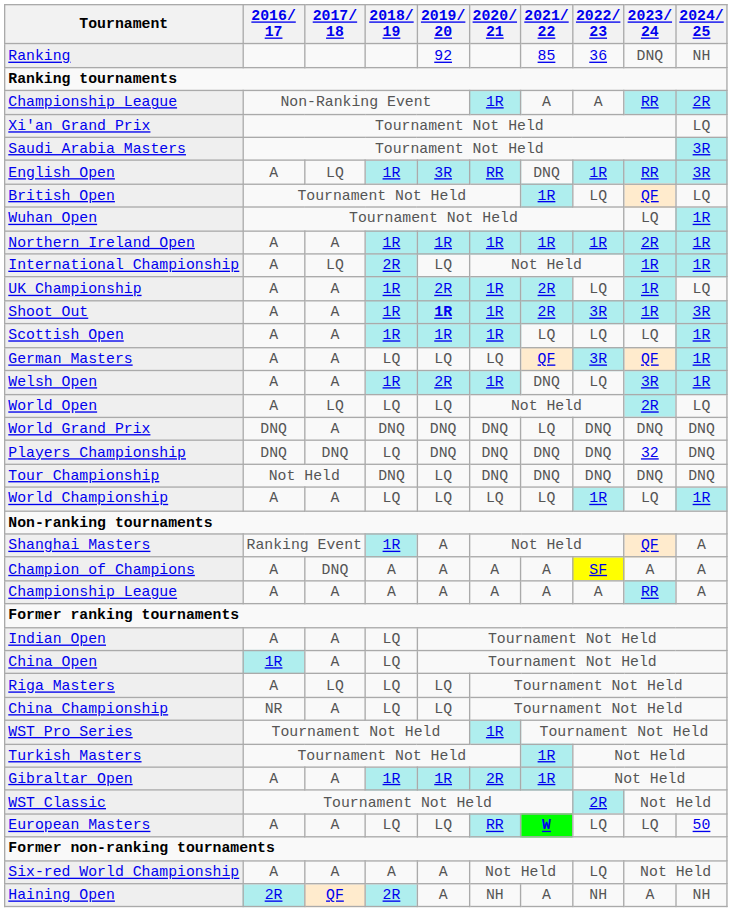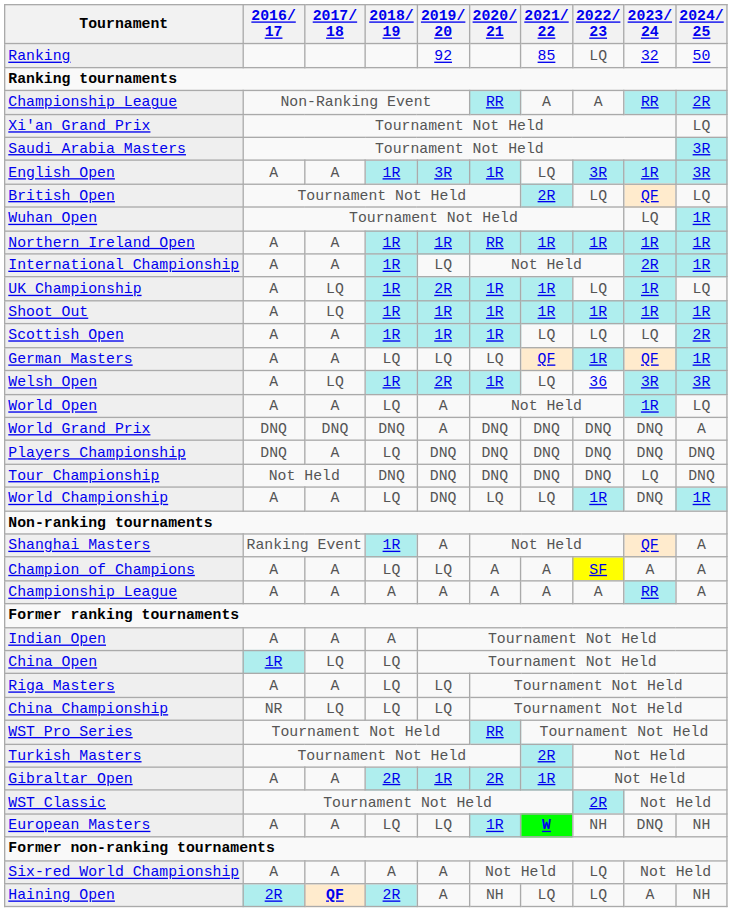 <table class="wikitable" style="font-size:85%;">
 <tr>
 <th>Tournament</th>
 <th><a href='#'>2016/<br>17</a></th>
 <th><a href='#'>2017/<br>18</a></th>
 <th><a href='#'>2018/<br>19</a></th>
 <th><a href='#'>2019/<br>20</a></th>
 <th><a href='#'>2020/<br>21</a></th>
 <th><a href='#'>2021/<br>22</a></th>
 <th><a href='#'>2022/<br>23</a></th>
 <th><a href='#'>2023/<br>24</a></th>
 <th><a href='#'>2024/<br>25</a></th>
 </tr>
 <tr>
 <td style="background:#EFEFEF;"><a href='#'>Ranking</a></td>
 <td align="center"></td>
 <td align="center"></td>
 <td align="center"></td>
 <td align="center"><a href='#'>92</a></td>
 <td align="center"></td>
 <td align="center"><a href='#'>85</a></td>
-<td align="center"><a href='#'>36</a></td>
-<td align="center" style="color:#555555;">DNQ</td>
-<td align="center" style="color:#555555;">NH</td>
+<td align="center" style="color:#555555;">LQ</td>
+<td align="center"><a href='#'>32</a></td>
+<td align="center"><a href='#'>50</a></td>
 </tr>
 <tr>
 <td colspan="10"><strong>Ranking tournaments</strong></td>
 </tr>
 <tr>
 <td style="background:#EFEFEF;"><a href='#'>Championship League</a></td>
 <td align="center" colspan="4" style="color:#555555;">Non-Ranking Event</td>
-<td align="center" style="background:#afeeee;"><a href='#'>1R</a></td>
+<td align="center" style="background:#afeeee;"><a href='#'>RR</a></td>
 <td align="center" style="color:#555555;">A</td>
 <td align="center" style="color:#555555;">A</td>
 <td align="center" style="background:#afeeee;"><a href='#'>RR</a></td>
 <td align="center" style="background:#afeeee;"><a href='#'>2R</a></td>
 </tr>
 <tr>
 <td style="background:#EFEFEF;"><a href='#'>Xi'an Grand Prix</a></td>
 <td align="center" colspan="8" style="color:#555555;">Tournament Not Held</td>
 <td align="center" style="color:#555555;">LQ</td>
 </tr>
 <tr>
 <td style="background:#EFEFEF;"><a href='#'>Saudi Arabia Masters</a></td>
 <td align="center" colspan="8" style="color:#555555;">Tournament Not Held</td>
 <td align="center" style="background:#afeeee;"><a href='#'>3R</a></td>
 </tr>
 <tr>
 <td style="background:#EFEFEF;"><a href='#'>English Open</a></td>
 <td align="center" style="color:#555555;">A</td>
-<td align="center" style="color:#555555;">LQ</td>
+<td align="center" style="color:#555555;">A</td>
 <td align="center" style="background:#afeeee;"><a href='#'>1R</a></td>
 <td align="center" style="background:#afeeee;"><a href='#'>3R</a></td>
-<td align="center" style="background:#afeeee;"><a href='#'>RR</a></td>
-<td align="center" style="color:#555555;">DNQ</td>
 <td align="center" style="background:#afeeee;"><a href='#'>1R</a></td>
-<td align="center" style="background:#afeeee;"><a href='#'>RR</a></td>
+<td align="center" style="color:#555555;">LQ</td>
+<td align="center" style="background:#afeeee;"><a href='#'>3R</a></td>
+<td align="center" style="background:#afeeee;"><a href='#'>1R</a></td>
 <td align="center" style="background:#afeeee;"><a href='#'>3R</a></td>
 </tr>
 <tr>
 <td style="background:#EFEFEF;"><a href='#'>British Open</a></td>
 <td align="center" colspan="5" style="color:#555555;">Tournament Not Held</td>
-<td align="center" style="background:#afeeee;"><a href='#'>1R</a></td>
+<td align="center" style="background:#afeeee;"><a href='#'>2R</a></td>
 <td align="center" style="color:#555555;">LQ</td>
 <td align="center" style="background:#ffebcd;"><a href='#'>QF</a></td>
 <td align="center" style="color:#555555;">LQ</td>
 </tr>
 <tr>
 <td style="background:#EFEFEF;"><a href='#'>Wuhan Open</a></td>
 <td align="center" colspan="7" style="color:#555555;">Tournament Not Held</td>
 <td align="center" style="color:#555555;">LQ</td>
 <td align="center" style="background:#afeeee;"><a href='#'>1R</a></td>
 </tr>
 <tr>
 <td style="background:#EFEFEF;"><a href='#'>Northern Ireland Open</a></td>
 <td align="center" style="color:#555555;">A</td>
 <td align="center" style="color:#555555;">A</td>
 <td align="center" style="background:#afeeee;"><a href='#'>1R</a></td>
 <td align="center" style="background:#afeeee;"><a href='#'>1R</a></td>
+<td align="center" style="background:#afeeee;"><a href='#'>RR</a></td>
 <td align="center" style="background:#afeeee;"><a href='#'>1R</a></td>
 <td align="center" style="background:#afeeee;"><a href='#'>1R</a></td>
 <td align="center" style="background:#afeeee;"><a href='#'>1R</a></td>
-<td align="center" style="background:#afeeee;"><a href='#'>2R</a></td>
 <td align="center" style="background:#afeeee;"><a href='#'>1R</a></td>
 </tr>
 <tr>
 <td style="background:#EFEFEF;"><a href='#'>International Championship</a></td>
 <td align="center" style="color:#555555;">A</td>
-<td align="center" style="color:#555555;">LQ</td>
-<td align="center" style="background:#afeeee;"><a href='#'>2R</a></td>
+<td align="center" style="color:#555555;">A</td>
+<td align="center" style="background:#afeeee;"><a href='#'>1R</a></td>
 <td align="center" style="color:#555555;">LQ</td>
 <td align="center" colspan="3" style="color:#555555;">Not Held</td>
-<td align="center" style="background:#afeeee;"><a href='#'>1R</a></td>
+<td align="center" style="background:#afeeee;"><a href='#'>2R</a></td>
 <td align="center" style="background:#afeeee;"><a href='#'>1R</a></td>
 </tr>
 <tr>
 <td style="background:#EFEFEF;"><a href='#'>UK Championship</a></td>
 <td align="center" style="color:#555555;">A</td>
-<td align="center" style="color:#555555;">A</td>
+<td align="center" style="color:#555555;">LQ</td>
 <td align="center" style="background:#afeeee;"><a href='#'>1R</a></td>
 <td align="center" style="background:#afeeee;"><a href='#'>2R</a></td>
 <td align="center" style="background:#afeeee;"><a href='#'>1R</a></td>
-<td align="center" style="background:#afeeee;"><a href='#'>2R</a></td>
+<td align="center" style="background:#afeeee;"><a href='#'>1R</a></td>
 <td align="center" style="color:#555555;">LQ</td>
 <td align="center" style="background:#afeeee;"><a href='#'>1R</a></td>
 <td align="center" style="color:#555555;">LQ</td>
 </tr>
 <tr>
 <td style="background:#EFEFEF;"><a href='#'>Shoot Out</a></td>
 <td align="center" style="color:#555555;">A</td>
-<td align="center" style="color:#555555;">A</td>
+<td align="center" style="color:#555555;">LQ</td>
 <td align="center" style="background:#afeeee;"><a href='#'>1R</a></td>
-<td align="center" style="background:#afeeee;"><strong><a href='#'>1R</a></strong></td>
 <td align="center" style="background:#afeeee;"><a href='#'>1R</a></td>
-<td align="center" style="background:#afeeee;"><a href='#'>2R</a></td>
-<td align="center" style="background:#afeeee;"><a href='#'>3R</a></td>
 <td align="center" style="background:#afeeee;"><a href='#'>1R</a></td>
-<td align="center" style="background:#afeeee;"><a href='#'>3R</a></td>
+<td align="center" style="background:#afeeee;"><a href='#'>1R</a></td>
+<td align="center" style="background:#afeeee;"><a href='#'>1R</a></td>
+<td align="center" style="background:#afeeee;"><a href='#'>1R</a></td>
+<td align="center" style="background:#afeeee;"><a href='#'>1R</a></td>
 </tr>
 <tr>
 <td style="background:#EFEFEF;"><a href='#'>Scottish Open</a></td>
 <td align="center" style="color:#555555;">A</td>
 <td align="center" style="color:#555555;">A</td>
 <td align="center" style="background:#afeeee;"><a href='#'>1R</a></td>
 <td align="center" style="background:#afeeee;"><a href='#'>1R</a></td>
 <td align="center" style="background:#afeeee;"><a href='#'>1R</a></td>
 <td align="center" style="color:#555555;">LQ</td>
 <td align="center" style="color:#555555;">LQ</td>
 <td align="center" style="color:#555555;">LQ</td>
-<td align="center" style="background:#afeeee;"><a href='#'>1R</a></td>
+<td align="center" style="background:#afeeee;"><a href='#'>2R</a></td>
 </tr>
 <tr>
 <td style="background:#EFEFEF;"><a href='#'>German Masters</a></td>
 <td align="center" style="color:#555555;">A</td>
 <td align="center" style="color:#555555;">A</td>
 <td align="center" style="color:#555555;">LQ</td>
 <td align="center" style="color:#555555;">LQ</td>
 <td align="center" style="color:#555555;">LQ</td>
 <td align="center" style="background:#ffebcd;"><a href='#'>QF</a></td>
-<td align="center" style="background:#afeeee;"><a href='#'>3R</a></td>
+<td align="center" style="background:#afeeee;"><a href='#'>1R</a></td>
 <td align="center" style="background:#ffebcd;"><a href='#'>QF</a></td>
 <td align="center" style="background:#afeeee;"><a href='#'>1R</a></td>
 </tr>
 <tr>
 <td style="background:#EFEFEF;"><a href='#'>Welsh Open</a></td>
 <td align="center" style="color:#555555;">A</td>
-<td align="center" style="color:#555555;">A</td>
+<td align="center" style="color:#555555;">LQ</td>
 <td align="center" style="background:#afeeee;"><a href='#'>1R</a></td>
 <td align="center" style="background:#afeeee;"><a href='#'>2R</a></td>
 <td align="center" style="background:#afeeee;"><a href='#'>1R</a></td>
-<td align="center" style="color:#555555;">DNQ</td>
 <td align="center" style="color:#555555;">LQ</td>
+<td align="center"><a href='#'>36</a></td>
 <td align="center" style="background:#afeeee;"><a href='#'>3R</a></td>
-<td align="center" style="background:#afeeee;"><a href='#'>1R</a></td>
+<td align="center" style="background:#afeeee;"><a href='#'>3R</a></td>
 </tr>
 <tr>
 <td style="background:#EFEFEF;"><a href='#'>World Open</a></td>
 <td align="center" style="color:#555555;">A</td>
+<td align="center" style="color:#555555;">A</td>
 <td align="center" style="color:#555555;">LQ</td>
-<td align="center" style="color:#555555;">LQ</td>
-<td align="center" style="color:#555555;">LQ</td>
+<td align="center" style="color:#555555;">A</td>
 <td align="center" colspan="3" style="color:#555555;">Not Held</td>
-<td align="center" style="background:#afeeee;"><a href='#'>2R</a></td>
+<td align="center" style="background:#afeeee;"><a href='#'>1R</a></td>
 <td align="center" style="color:#555555;">LQ</td>
 </tr>
 <tr>
 <td style="background:#EFEFEF;"><a href='#'>World Grand Prix</a></td>
 <td align="center" style="color:#555555;">DNQ</td>
+<td align="center" style="color:#555555;">DNQ</td>
+<td align="center" style="color:#555555;">DNQ</td>
 <td align="center" style="color:#555555;">A</td>
 <td align="center" style="color:#555555;">DNQ</td>
 <td align="center" style="color:#555555;">DNQ</td>
 <td align="center" style="color:#555555;">DNQ</td>
-<td align="center" style="color:#555555;">LQ</td>
 <td align="center" style="color:#555555;">DNQ</td>
-<td align="center" style="color:#555555;">DNQ</td>
-<td align="center" style="color:#555555;">DNQ</td>
+<td align="center" style="color:#555555;">A</td>
 </tr>
 <tr>
 <td style="background:#EFEFEF;"><a href='#'>Players Championship</a></td>
 <td align="center" style="color:#555555;">DNQ</td>
-<td align="center" style="color:#555555;">DNQ</td>
+<td align="center" style="color:#555555;">A</td>
 <td align="center" style="color:#555555;">LQ</td>
 <td align="center" style="color:#555555;">DNQ</td>
-<td align="center" style="color:#555555;">DNQ</td>
-<td align="center" style="color:#555555;">DNQ</td>
-<td align="center" style="color:#555555;">DNQ</td>
-<td align="center"><a href='#'>32</a></td>
-<td align="center" style="color:#555555;">DNQ</td>
-</tr>
-<tr>
-<td style="background:#EFEFEF;"><a href='#'>Tour Championship</a></td>
-<td align="center" colspan="2" style="color:#555555;">Not Held</td>
-<td align="center" style="color:#555555;">DNQ</td>
-<td align="center" style="color:#555555;">LQ</td>
 <td align="center" style="color:#555555;">DNQ</td>
 <td align="center" style="color:#555555;">DNQ</td>
 <td align="center" style="color:#555555;">DNQ</td>
 <td align="center" style="color:#555555;">DNQ</td>
 <td align="center" style="color:#555555;">DNQ</td>
 </tr>
 <tr>
+<td style="background:#EFEFEF;"><a href='#'>Tour Championship</a></td>
+<td align="center" colspan="2" style="color:#555555;">Not Held</td>
+<td align="center" style="color:#555555;">DNQ</td>
+<td align="center" style="color:#555555;">DNQ</td>
+<td align="center" style="color:#555555;">DNQ</td>
+<td align="center" style="color:#555555;">DNQ</td>
+<td align="center" style="color:#555555;">DNQ</td>
+<td align="center" style="color:#555555;">LQ</td>
+<td align="center" style="color:#555555;">DNQ</td>
+</tr>
+<tr>
 <td style="background:#EFEFEF;"><a href='#'>World Championship</a></td>
 <td align="center" style="color:#555555;">A</td>
 <td align="center" style="color:#555555;">A</td>
 <td align="center" style="color:#555555;">LQ</td>
-<td align="center" style="color:#555555;">LQ</td>
+<td align="center" style="color:#555555;">DNQ</td>
 <td align="center" style="color:#555555;">LQ</td>
 <td align="center" style="color:#555555;">LQ</td>
 <td align="center" style="background:#afeeee;"><a href='#'>1R</a></td>
-<td align="center" style="color:#555555;">LQ</td>
+<td align="center" style="color:#555555;">DNQ</td>
 <td align="center" style="background:#afeeee;"><a href='#'>1R</a></td>
 </tr>
 <tr>
 <td colspan="10"><strong>Non-ranking tournaments</strong></td>
 </tr>
 <tr>
 <td style="background:#EFEFEF;"><a href='#'>Shanghai Masters</a></td>
 <td align="center" colspan="2" style="color:#555555;">Ranking Event</td>
 <td align="center" style="background:#afeeee;"><a href='#'>1R</a></td>
 <td align="center" style="color:#555555;">A</td>
 <td align="center" colspan="3" style="color:#555555;">Not Held</td>
 <td align="center" style="background:#ffebcd;"><a href='#'>QF</a></td>
 <td align="center" style="color:#555555;">A</td>
 </tr>
 <tr>
 <td style="background:#EFEFEF;"><a href='#'>Champion of Champions</a></td>
 <td align="center" style="color:#555555;">A</td>
-<td align="center" style="color:#555555;">DNQ</td>
 <td align="center" style="color:#555555;">A</td>
-<td align="center" style="color:#555555;">A</td>
+<td align="center" style="color:#555555;">LQ</td>
+<td align="center" style="color:#555555;">LQ</td>
 <td align="center" style="color:#555555;">A</td>
 <td align="center" style="color:#555555;">A</td>
 <td align="center" style="background:yellow;"><a href='#'>SF</a></td>
 <td align="center" style="color:#555555;">A</td>
 <td align="center" style="color:#555555;">A</td>
 </tr>
 <tr>
 <td style="background:#EFEFEF;"><a href='#'>Championship League</a></td>
 <td align="center" style="color:#555555;">A</td>
 <td align="center" style="color:#555555;">A</td>
 <td align="center" style="color:#555555;">A</td>
 <td align="center" style="color:#555555;">A</td>
 <td align="center" style="color:#555555;">A</td>
 <td align="center" style="color:#555555;">A</td>
 <td align="center" style="color:#555555;">A</td>
 <td align="center" style="background:#afeeee;"><a href='#'>RR</a></td>
 <td align="center" style="color:#555555;">A</td>
 </tr>
 <tr>
 <td colspan="10"><strong>Former ranking tournaments</strong></td>
 </tr>
 <tr>
 <td style="background:#EFEFEF;"><a href='#'>Indian Open</a></td>
 <td align="center" style="color:#555555;">A</td>
 <td align="center" style="color:#555555;">A</td>
-<td align="center" style="color:#555555;">LQ</td>
+<td align="center" style="color:#555555;">A</td>
 <td align="center" colspan="10" style="color:#555555;">Tournament Not Held</td>
 </tr>
 <tr>
 <td style="background:#EFEFEF;"><a href='#'>China Open</a></td>
 <td align="center" style="background:#afeeee;"><a href='#'>1R</a></td>
-<td align="center" style="color:#555555;">A</td>
+<td align="center" style="color:#555555;">LQ</td>
 <td align="center" style="color:#555555;">LQ</td>
 <td align="center" colspan="10" style="color:#555555;">Tournament Not Held</td>
 </tr>
 <tr>
 <td style="background:#EFEFEF;"><a href='#'>Riga Masters</a></td>
 <td align="center" style="color:#555555;">A</td>
-<td align="center" style="color:#555555;">LQ</td>
+<td align="center" style="color:#555555;">A</td>
 <td align="center" style="color:#555555;">LQ</td>
 <td align="center" style="color:#555555;">LQ</td>
 <td align="center" colspan="10" style="color:#555555;">Tournament Not Held</td>
 </tr>
 <tr>
 <td style="background:#EFEFEF;"><a href='#'>China Championship</a></td>
 <td align="center" style="color:#555555;">NR</td>
-<td align="center" style="color:#555555;">A</td>
+<td align="center" style="color:#555555;">LQ</td>
 <td align="center" style="color:#555555;">LQ</td>
 <td align="center" style="color:#555555;">LQ</td>
 <td align="center" colspan="10" style="color:#555555;">Tournament Not Held</td>
 </tr>
 <tr>
 <td style="background:#EFEFEF;"><a href='#'>WST Pro Series</a></td>
 <td align="center" colspan="4" style="color:#555555;">Tournament Not Held</td>
-<td align="center" style="background:#afeeee;"><a href='#'>1R</a></td>
+<td align="center" style="background:#afeeee;"><a href='#'>RR</a></td>
 <td align="center" colspan="10" style="color:#555555;">Tournament Not Held</td>
 </tr>
 <tr>
 <td style="background:#EFEFEF;"><a href='#'>Turkish Masters</a></td>
 <td align="center" colspan="5" style="color:#555555;">Tournament Not Held</td>
-<td align="center" style="background:#afeeee;"><a href='#'>1R</a></td>
+<td align="center" style="background:#afeeee;"><a href='#'>2R</a></td>
 <td align="center" colspan="3" style="color:#555555;">Not Held</td>
 </tr>
 <tr>
 <td style="background:#EFEFEF;"><a href='#'>Gibraltar Open</a></td>
 <td align="center" style="color:#555555;">A</td>
 <td align="center" style="color:#555555;">A</td>
-<td align="center" style="background:#afeeee;"><a href='#'>1R</a></td>
+<td align="center" style="background:#afeeee;"><a href='#'>2R</a></td>
 <td align="center" style="background:#afeeee;"><a href='#'>1R</a></td>
 <td align="center" style="background:#afeeee;"><a href='#'>2R</a></td>
 <td align="center" style="background:#afeeee;"><a href='#'>1R</a></td>
 <td align="center" colspan="3" style="color:#555555;">Not Held</td>
 </tr>
 <tr>
 <td style="background:#EFEFEF;"><a href='#'>WST Classic</a></td>
 <td align="center" colspan="6" style="color:#555555;">Tournament Not Held</td>
 <td align="center" style="background:#afeeee;"><a href='#'>2R</a></td>
 <td align="center" colspan="2" style="color:#555555;">Not Held</td>
 </tr>
 <tr>
 <td style="background:#EFEFEF;"><a href='#'>European Masters</a></td>
 <td align="center" style="color:#555555;">A</td>
 <td align="center" style="color:#555555;">A</td>
 <td align="center" style="color:#555555;">LQ</td>
 <td align="center" style="color:#555555;">LQ</td>
-<td align="center" style="background:#afeeee;"><a href='#'>RR</a></td>
+<td align="center" style="background:#afeeee;"><a href='#'>1R</a></td>
 <td align="center" style="background:#00ff00;"><a href='#'><strong>W</strong></a></td>
-<td align="center" style="color:#555555;">LQ</td>
-<td align="center" style="color:#555555;">LQ</td>
-<td align="center"><a href='#'>50</a></td>
+<td align="center" style="color:#555555;">NH</td>
+<td align="center" style="color:#555555;">DNQ</td>
+<td align="center" style="color:#555555;">NH</td>
 </tr>
 <tr>
 <td colspan="10"><strong>Former non-ranking tournaments</strong></td>
 </tr>
 <tr>
 <td style="background:#EFEFEF;"><a href='#'>Six-red World Championship</a></td>
 <td align="center" style="color:#555555;">A</td>
 <td align="center" style="color:#555555;">A</td>
 <td align="center" style="color:#555555;">A</td>
 <td align="center" style="color:#555555;">A</td>
 <td align="center" colspan="2" style="color:#555555;">Not Held</td>
 <td align="center" style="color:#555555;">LQ</td>
 <td align="center" colspan="2" style="color:#555555;">Not Held</td>
 </tr>
 <tr>
 <td style="background:#EFEFEF;"><a href='#'>Haining Open</a></td>
 <td align="center" style="background:#afeeee;"><a href='#'>2R</a></td>
-<td align="center" style="background:#ffebcd;"><a href='#'>QF</a></td>
+<td align="center" style="background:#ffebcd;"><strong><a href='#'>QF</a></strong></td>
 <td align="center" style="background:#afeeee;"><a href='#'>2R</a></td>
 <td align="center" style="color:#555555;">A</td>
 <td align="center" style="color:#555555;">NH</td>
-<td align="center" style="color:#555555;">A</td>
-<td align="center" style="color:#555555;">NH</td>
+<td align="center" style="color:#555555;">LQ</td>
+<td align="center" style="color:#555555;">LQ</td>
 <td align="center" style="color:#555555;">A</td>
 <td align="center" style="color:#555555;">NH</td>
 </tr>
 </table>
